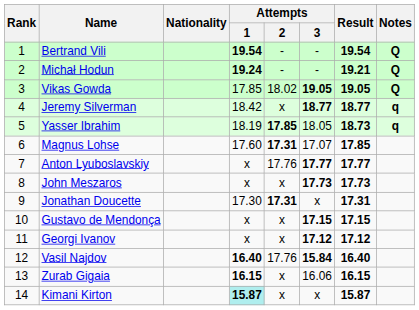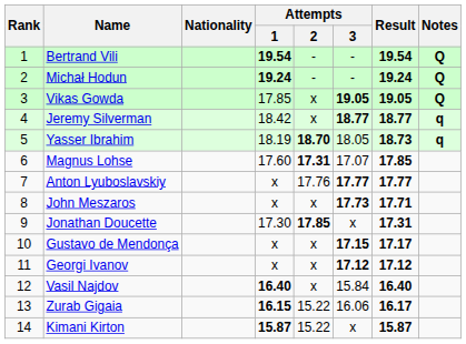 <table class="wikitable sortable" style="text-align:center">
 <tr>
 <th rowspan=2>Rank</th>
 <th rowspan=2>Name</th>
 <th rowspan=2>Nationality</th>
 <th colspan=3>Attempts</th>
 <th rowspan=2>Result</th>
 <th rowspan=2>Notes</th>
 </tr>
 <tr>
 <th>1</th>
 <th>2</th>
 <th>3</th>
 </tr>
 <tr bgcolor=ccffcc>
 <td>1</td>
 <td align=left><a href='#'>Bertrand Vili</a></td>
 <td align=left></td>
 <td><strong>19.54</strong></td>
 <td>-</td>
 <td>-</td>
 <td><strong>19.54</strong></td>
 <td><strong>Q</strong></td>
 </tr>
 <tr bgcolor=ccffcc>
 <td>2</td>
 <td align=left><a href='#'>Michał Hodun</a></td>
 <td align=left></td>
 <td><strong>19.24</strong></td>
 <td>-</td>
 <td>-</td>
-<td><strong>19.21</strong></td>
+<td><strong>19.24</strong></td>
 <td><strong>Q</strong></td>
 </tr>
 <tr bgcolor=ccffcc>
 <td>3</td>
 <td align=left><a href='#'>Vikas Gowda</a></td>
 <td align=left></td>
 <td>17.85</td>
-<td>18.02</td>
+<td>x</td>
 <td><strong>19.05</strong></td>
 <td><strong>19.05</strong></td>
 <td><strong>Q</strong></td>
 </tr>
 <tr bgcolor=ddffdd>
 <td>4</td>
 <td align=left><a href='#'>Jeremy Silverman</a></td>
 <td align=left></td>
 <td>18.42</td>
 <td>x</td>
 <td><strong>18.77</strong></td>
 <td><strong>18.77</strong></td>
 <td><strong>q</strong></td>
 </tr>
 <tr bgcolor=ddffdd>
 <td>5</td>
 <td align=left><a href='#'>Yasser Ibrahim</a></td>
 <td align=left></td>
 <td>18.19</td>
-<td><strong>17.85</strong></td>
+<td><strong>18.70</strong></td>
 <td>18.05</td>
 <td><strong>18.73</strong></td>
 <td><strong>q</strong></td>
 </tr>
 <tr>
 <td>6</td>
 <td align=left><a href='#'>Magnus Lohse</a></td>
 <td align=left></td>
 <td>17.60</td>
 <td><strong>17.31</strong></td>
 <td>17.07</td>
 <td><strong>17.85</strong></td>
 <td></td>
 </tr>
 <tr>
 <td>7</td>
 <td align=left><a href='#'>Anton Lyuboslavskiy</a></td>
 <td align=left></td>
 <td>x</td>
 <td>17.76</td>
 <td><strong>17.77</strong></td>
 <td><strong>17.77</strong></td>
 <td></td>
 </tr>
 <tr>
 <td>8</td>
 <td align=left><a href='#'>John Meszaros</a></td>
 <td align=left></td>
 <td>x</td>
 <td>x</td>
 <td><strong>17.73</strong></td>
-<td><strong>17.73</strong></td>
+<td><strong>17.71</strong></td>
 <td></td>
 </tr>
 <tr>
 <td>9</td>
 <td align=left><a href='#'>Jonathan Doucette</a></td>
 <td align=left></td>
 <td>17.30</td>
-<td><strong>17.31</strong></td>
+<td><strong>17.85</strong></td>
 <td>x</td>
 <td><strong>17.31</strong></td>
 <td></td>
 </tr>
 <tr>
 <td>10</td>
 <td align=left><a href='#'>Gustavo de Mendonça</a></td>
 <td align=left></td>
 <td>x</td>
 <td>x</td>
 <td><strong>17.15</strong></td>
-<td><strong>17.15</strong></td>
+<td><strong>17.17</strong></td>
 <td></td>
 </tr>
 <tr>
 <td>11</td>
 <td align=left><a href='#'>Georgi Ivanov</a></td>
 <td align=left></td>
 <td>x</td>
 <td>x</td>
 <td><strong>17.12</strong></td>
 <td><strong>17.12</strong></td>
 <td></td>
 </tr>
 <tr>
 <td>12</td>
 <td align=left><a href='#'>Vasil Najdov</a></td>
 <td align=left></td>
 <td><strong>16.40</strong></td>
-<td>17.76</td>
-<td><strong>15.84</strong></td>
+<td>x</td>
+<td>15.84</td>
 <td><strong>16.40</strong></td>
 <td></td>
 </tr>
 <tr>
 <td>13</td>
 <td align=left><a href='#'>Zurab Gigaia</a></td>
 <td align=left></td>
 <td><strong>16.15</strong></td>
-<td>x</td>
+<td>15.22</td>
 <td>16.06</td>
-<td><strong>16.15</strong></td>
+<td><strong>16.17</strong></td>
 <td></td>
 </tr>
 <tr>
 <td>14</td>
 <td align=left><a href='#'>Kimani Kirton</a></td>
 <td align=left></td>
-<td style="background: paleturquoise;"><strong>15.87</strong></td>
-<td>x</td>
+<td><strong>15.87</strong></td>
+<td>15.22</td>
 <td>x</td>
 <td><strong>15.87</strong></td>
 <td></td>
 </tr>
 </table>
